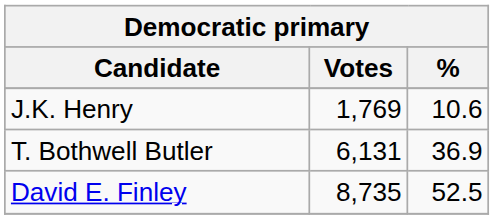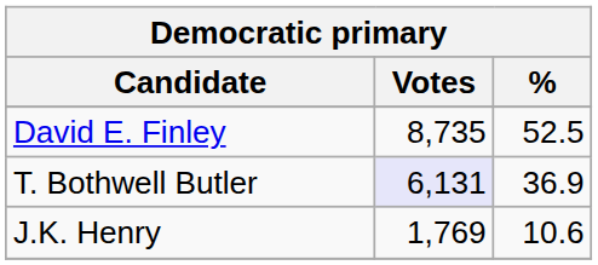 <table class="wikitable" align="left" style="margin: 1em 1em 1em 0; font-size: 95%;">
 <tr>
 <th colspan="3">Democratic primary</th>
 </tr>
 <tr>
 <th colspan="1" style="width: 170px">Candidate</th>
 <th style="width: 50px">Votes</th>
 <th style="width: 40px">%</th>
 </tr>
 <tr>
 </tr>
 <tr>
+<td><a href='#'>David E. Finley</a></td>
+<td align="right">8,735</td>
+<td align="right">52.5</td>
+</tr>
+<tr>
+<td>T. Bothwell Butler</td>
+<td align="right" style="background: lavender;">6,131</td>
+<td align="right">36.9</td>
+</tr>
+<tr>
 <td>J.K. Henry</td>
 <td align="right">1,769</td>
 <td align="right">10.6</td>
 </tr>
 <tr>
-<td>T. Bothwell Butler</td>
-<td align="right">6,131</td>
-<td align="right">36.9</td>
-</tr>
-<tr>
-<td><a href='#'>David E. Finley</a></td>
-<td align="right">8,735</td>
-<td align="right">52.5</td>
-</tr>
-<tr>
 </tr>
 </table>
